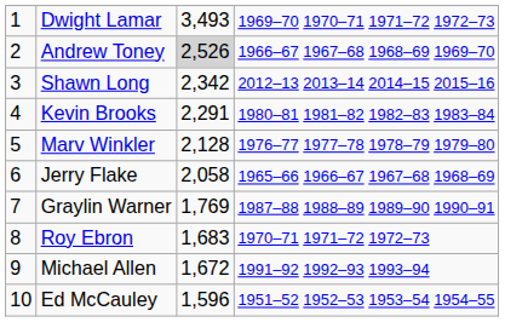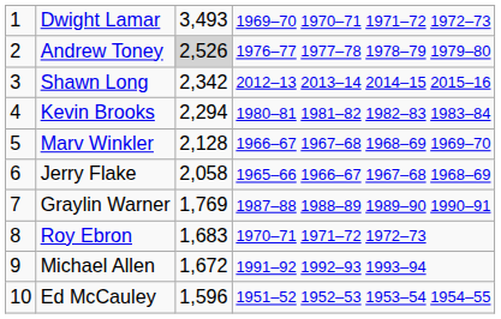 <table class="wikitable">
 <tr>
 </tr>
 <tr>
 <td>1</td>
 <td><a href='#'>Dwight Lamar</a></td>
 <td>3,493</td>
 <td style="font-size:80%;"><a href='#'>1969–70</a> <a href='#'>1970–71</a> <a href='#'>1971–72</a> <a href='#'>1972–73</a></td>
 </tr>
 <tr>
 <td>2</td>
 <td><a href='#'>Andrew Toney</a></td>
 <td style="background: lightgrey;">2,526</td>
-<td style="font-size:80%;"><a href='#'>1966–67</a> <a href='#'>1967–68</a> <a href='#'>1968–69</a> <a href='#'>1969–70</a></td>
+<td style="font-size:80%;"><a href='#'>1976–77</a> <a href='#'>1977–78</a> <a href='#'>1978–79</a> <a href='#'>1979–80</a></td>
 </tr>
 <tr>
 <td>3</td>
 <td><a href='#'>Shawn Long</a></td>
 <td>2,342</td>
 <td style="font-size:80%;"><a href='#'>2012–13</a> <a href='#'>2013–14</a> <a href='#'>2014–15</a> <a href='#'>2015–16</a></td>
 </tr>
 <tr>
 <td>4</td>
 <td><a href='#'>Kevin Brooks</a></td>
-<td>2,291</td>
+<td>2,294</td>
 <td style="font-size:80%;"><a href='#'>1980–81</a> <a href='#'>1981–82</a> <a href='#'>1982–83</a> <a href='#'>1983–84</a></td>
 </tr>
 <tr>
 <td>5</td>
 <td><a href='#'>Marv Winkler</a></td>
 <td>2,128</td>
-<td style="font-size:80%;"><a href='#'>1976–77</a> <a href='#'>1977–78</a> <a href='#'>1978–79</a> <a href='#'>1979–80</a></td>
+<td style="font-size:80%;"><a href='#'>1966–67</a> <a href='#'>1967–68</a> <a href='#'>1968–69</a> <a href='#'>1969–70</a></td>
 </tr>
 <tr>
 <td>6</td>
 <td>Jerry Flake</td>
 <td>2,058</td>
 <td style="font-size:80%;"><a href='#'>1965–66</a> <a href='#'>1966–67</a> <a href='#'>1967–68</a> <a href='#'>1968–69</a></td>
 </tr>
 <tr>
 <td>7</td>
 <td>Graylin Warner</td>
 <td>1,769</td>
 <td style="font-size:80%;"><a href='#'>1987–88</a> <a href='#'>1988–89</a> <a href='#'>1989–90</a> <a href='#'>1990–91</a></td>
 </tr>
 <tr>
 <td>8</td>
 <td><a href='#'>Roy Ebron</a></td>
 <td>1,683</td>
 <td style="font-size:80%;"><a href='#'>1970–71</a> <a href='#'>1971–72</a> <a href='#'>1972–73</a></td>
 </tr>
 <tr>
 <td>9</td>
 <td>Michael Allen</td>
 <td>1,672</td>
 <td style="font-size:80%;"><a href='#'>1991–92</a> <a href='#'>1992–93</a> <a href='#'>1993–94</a></td>
 </tr>
 <tr>
 <td>10</td>
 <td>Ed McCauley</td>
 <td>1,596</td>
 <td style="font-size:80%;"><a href='#'>1951–52</a> <a href='#'>1952–53</a> <a href='#'>1953–54</a> <a href='#'>1954–55</a></td>
 </tr>
 </table>
